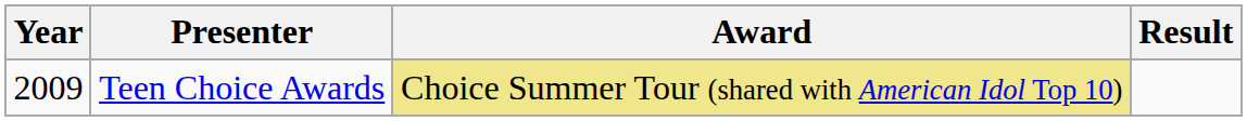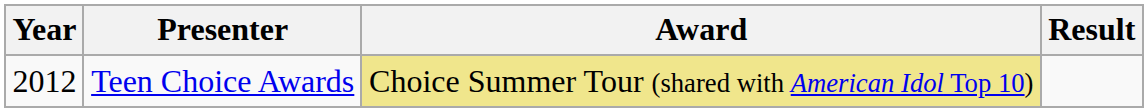 <table class="wikitable">
 <tr>
 <th>Year</th>
 <th>Presenter</th>
 <th>Award</th>
 <th>Result</th>
 </tr>
 <tr>
-<td>2009</td>
+<td>2012</td>
 <td><a href='#'>Teen Choice Awards</a></td>
 <td style="background: khaki;">Choice Summer Tour <small>(shared with <a href='#'><em>American Idol</em> Top 10</a>)</small></td>
 <td></td>
 </tr>
 </table>
